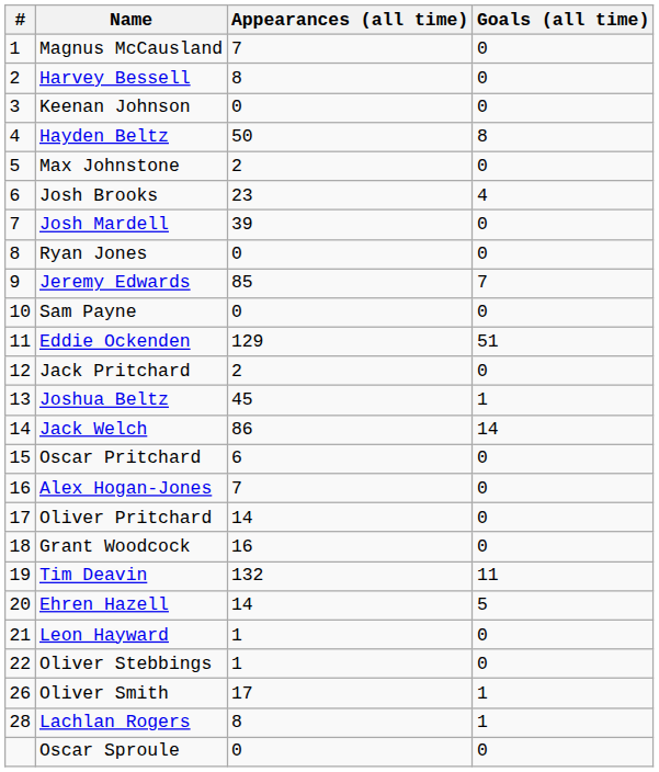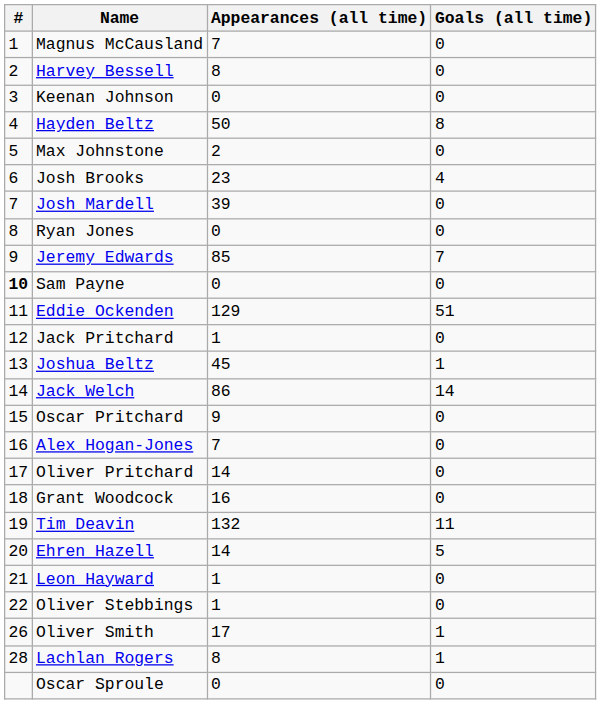 <table class="wikitable">
 <tr>
 <th>#</th>
 <th>Name</th>
 <th>Appearances (all time)</th>
 <th>Goals (all time)</th>
 </tr>
 <tr>
 <td>1</td>
 <td>Magnus McCausland</td>
 <td>7</td>
 <td>0</td>
 </tr>
 <tr>
 <td>2</td>
 <td><a href='#'>Harvey Bessell</a></td>
 <td>8</td>
 <td>0</td>
 </tr>
 <tr>
 <td>3</td>
 <td>Keenan Johnson</td>
 <td>0</td>
 <td>0</td>
 </tr>
 <tr>
 <td>4</td>
 <td><a href='#'>Hayden Beltz</a></td>
 <td>50</td>
 <td>8</td>
 </tr>
 <tr>
 <td>5</td>
 <td>Max Johnstone</td>
 <td>2</td>
 <td>0</td>
 </tr>
 <tr>
 <td>6</td>
 <td>Josh Brooks</td>
 <td>23</td>
 <td>4</td>
 </tr>
 <tr>
 <td>7</td>
 <td><a href='#'>Josh Mardell</a></td>
 <td>39</td>
 <td>0</td>
 </tr>
 <tr>
 <td>8</td>
 <td>Ryan Jones</td>
 <td>0</td>
 <td>0</td>
 </tr>
 <tr>
 <td>9</td>
 <td><a href='#'>Jeremy Edwards</a></td>
 <td>85</td>
 <td>7</td>
 </tr>
 <tr>
-<td>10</td>
+<td><strong>10</strong></td>
 <td>Sam Payne</td>
 <td>0</td>
 <td>0</td>
 </tr>
 <tr>
 <td>11</td>
 <td><a href='#'>Eddie Ockenden</a></td>
 <td>129</td>
 <td>51</td>
 </tr>
 <tr>
 <td>12</td>
 <td>Jack Pritchard</td>
-<td>2</td>
+<td>1</td>
 <td>0</td>
 </tr>
 <tr>
 <td>13</td>
 <td><a href='#'>Joshua Beltz</a></td>
 <td>45</td>
 <td>1</td>
 </tr>
 <tr>
 <td>14</td>
 <td><a href='#'>Jack Welch</a></td>
 <td>86</td>
 <td>14</td>
 </tr>
 <tr>
 <td>15</td>
 <td>Oscar Pritchard</td>
-<td>6</td>
+<td>9</td>
 <td>0</td>
 </tr>
 <tr>
 <td>16</td>
 <td><a href='#'>Alex Hogan-Jones</a></td>
 <td>7</td>
 <td>0</td>
 </tr>
 <tr>
 <td>17</td>
 <td>Oliver Pritchard</td>
 <td>14</td>
 <td>0</td>
 </tr>
 <tr>
 <td>18</td>
 <td>Grant Woodcock</td>
 <td>16</td>
 <td>0</td>
 </tr>
 <tr>
 <td>19</td>
 <td><a href='#'>Tim Deavin</a></td>
 <td>132</td>
 <td>11</td>
 </tr>
 <tr>
 <td>20</td>
 <td><a href='#'>Ehren Hazell</a></td>
 <td>14</td>
 <td>5</td>
 </tr>
 <tr>
 <td>21</td>
 <td><a href='#'>Leon Hayward</a></td>
 <td>1</td>
 <td>0</td>
 </tr>
 <tr>
 <td>22</td>
 <td>Oliver Stebbings</td>
 <td>1</td>
 <td>0</td>
 </tr>
 <tr>
 <td>26</td>
 <td>Oliver Smith</td>
 <td>17</td>
 <td>1</td>
 </tr>
 <tr>
 <td>28</td>
 <td><a href='#'>Lachlan Rogers</a></td>
 <td>8</td>
 <td>1</td>
 </tr>
 <tr>
 <td></td>
 <td>Oscar Sproule</td>
 <td>0</td>
 <td>0</td>
 </tr>
 </table>
